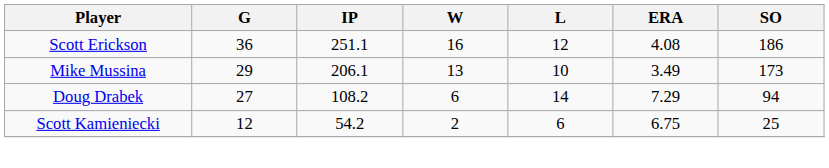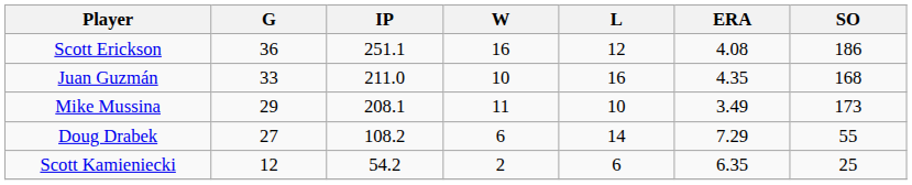 <table class="wikitable sortable">
 <tr>
 <th bgcolor="#DDDDFF" width="16%">Player</th>
 <th bgcolor="#DDDDFF" width="9%">G</th>
 <th bgcolor="#DDDDFF" width="9%">IP</th>
 <th bgcolor="#DDDDFF" width="9%">W</th>
 <th bgcolor="#DDDDFF" width="9%">L</th>
 <th bgcolor="#DDDDFF" width="9%">ERA</th>
 <th bgcolor="#DDDDFF" width="9%">SO</th>
 </tr>
 <tr align="center">
 <td><a href='#'>Scott Erickson</a></td>
 <td>36</td>
 <td>251.1</td>
 <td>16</td>
 <td>12</td>
 <td>4.08</td>
 <td>186</td>
 </tr>
+<tr align="center">
+<td><a href='#'>Juan Guzmán</a></td>
+<td>33</td>
+<td>211.0</td>
+<td>10</td>
+<td>16</td>
+<td>4.35</td>
+<td>168</td>
+</tr>
 <tr align=center>
 <td><a href='#'>Mike Mussina</a></td>
 <td>29</td>
-<td>206.1</td>
-<td>13</td>
+<td>208.1</td>
+<td>11</td>
 <td>10</td>
 <td>3.49</td>
 <td>173</td>
 </tr>
 <tr align="center">
 <td><a href='#'>Doug Drabek</a></td>
 <td>27</td>
 <td>108.2</td>
 <td>6</td>
 <td>14</td>
 <td>7.29</td>
-<td>94</td>
+<td>55</td>
 </tr>
 <tr align="center">
 <td><a href='#'>Scott Kamieniecki</a></td>
 <td>12</td>
 <td>54.2</td>
 <td>2</td>
 <td>6</td>
-<td>6.75</td>
+<td>6.35</td>
 <td>25</td>
 </tr>
 <tr align="center">
 </tr>
 </table>
